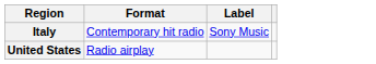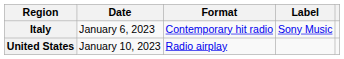 <table class="wikitable plainrowheaders">
 <tr>
 <th scope="col">Region</th>
+<th scope="col">Date</th>
 <th scope="col">Format</th>
 <th scope="col">Label</th>
 <th scope="col"></th>
 </tr>
 <tr>
 <th scope="row">Italy</th>
+<td>January 6, 2023</td>
 <td><a href='#'>Contemporary hit radio</a></td>
 <td><a href='#'>Sony Music</a></td>
 <td></td>
 </tr>
 <tr>
 <th scope="row">United States</th>
+<td>January 10, 2023</td>
 <td><a href='#'>Radio airplay</a></td>
 <td></td>
 <td></td>
 </tr>
 </table>
